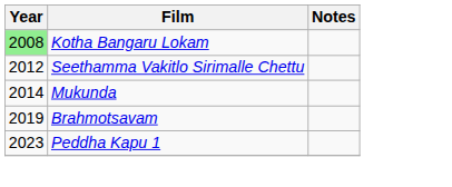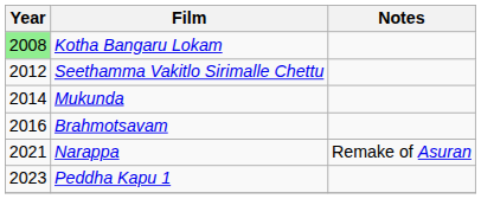 <table class="wikitable sortable">
 <tr>
 <th>Year</th>
 <th>Film</th>
 <th>Notes</th>
 </tr>
 <tr>
 <td style="background: lightgreen;">2008</td>
 <td><em><a href='#'>Kotha Bangaru Lokam</a></em></td>
 <td></td>
 </tr>
 <tr>
 <td>2012</td>
 <td><em><a href='#'>Seethamma Vakitlo Sirimalle Chettu</a></em></td>
 <td></td>
 </tr>
 <tr>
 <td>2014</td>
 <td><em><a href='#'>Mukunda</a></em></td>
 <td></td>
 </tr>
 <tr>
-<td>2019</td>
+<td>2016</td>
 <td><em><a href='#'>Brahmotsavam</a></em></td>
 <td></td>
+</tr>
+<tr>
+<td>2021</td>
+<td><em><a href='#'>Narappa</a></em></td>
+<td>Remake of <em><a href='#'>Asuran</a></em></td>
 </tr>
 <tr>
 <td>2023</td>
 <td><em><a href='#'>Peddha Kapu 1</a></em></td>
 <td></td>
 </tr>
 <tr>
 </tr>
 </table>
